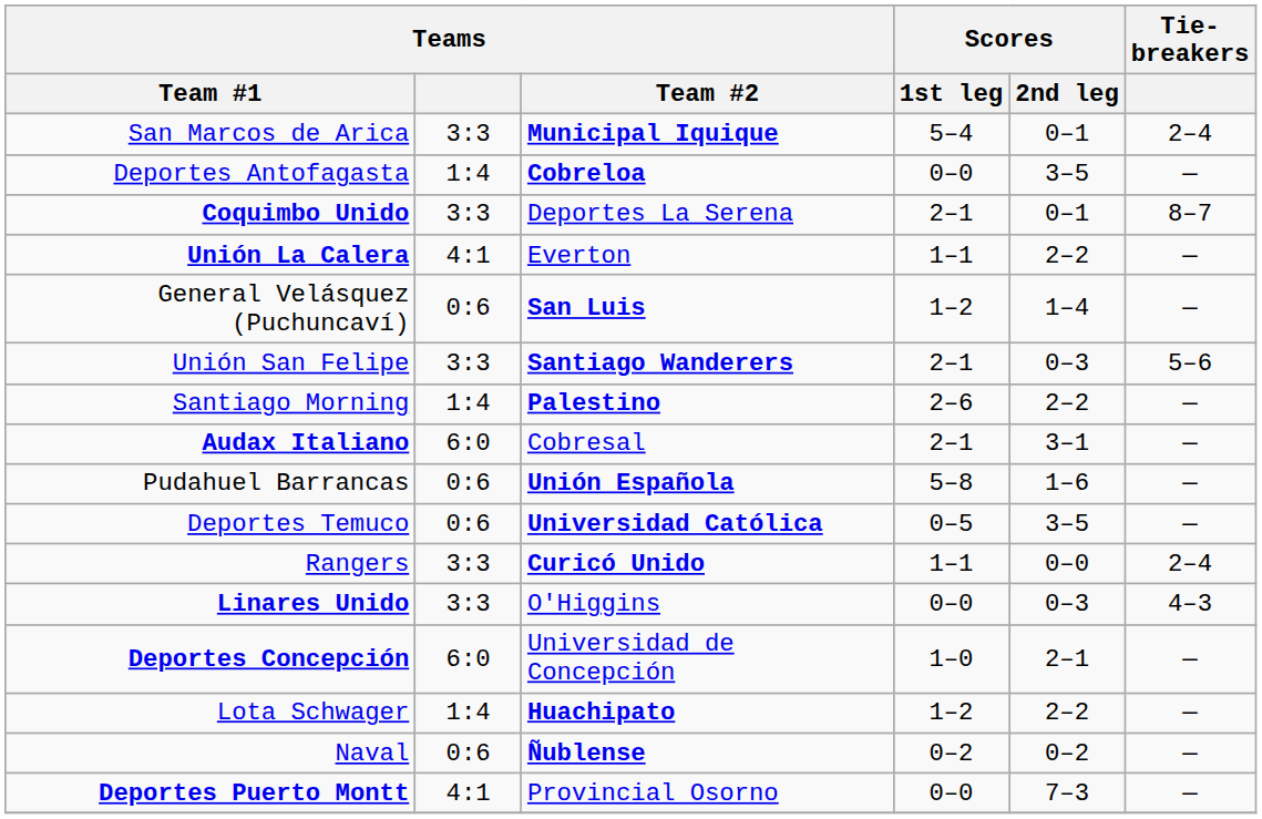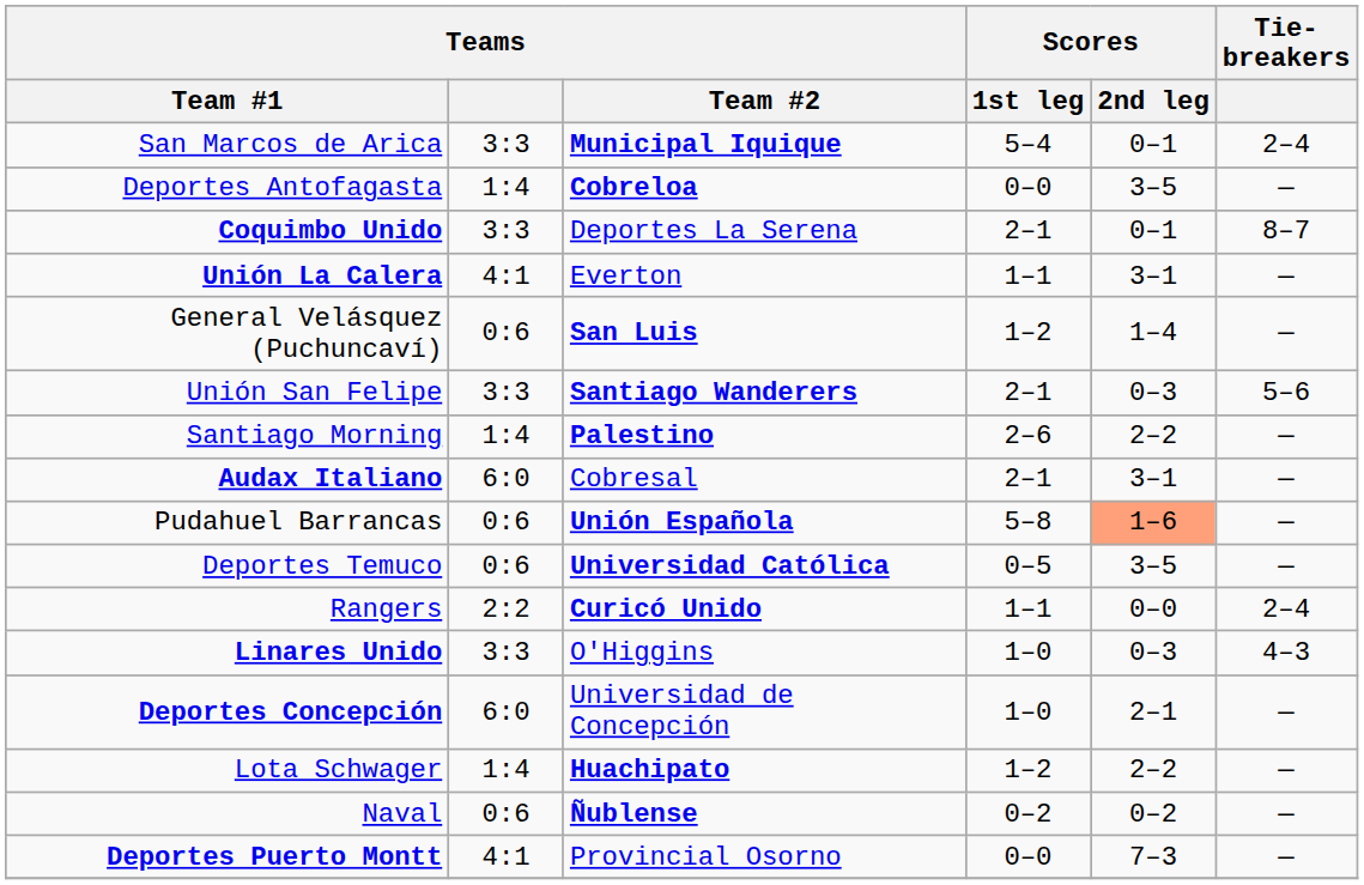 <table class="wikitable" style="text-align: center;">
 <tr>
 <th colspan=3>Teams</th>
 <th colspan=2>Scores</th>
 <th colspan=3>Tie-breakers</th>
 </tr>
 <tr>
 <th width="210">Team #1</th>
 <th width="50"></th>
 <th width="190">Team #2</th>
 <th width="55">1st leg</th>
 <th width="55">2nd leg</th>
 <th width="50"></th>
 </tr>
 <tr>
 <td align=right><a href='#'>San Marcos de Arica</a></td>
 <td>3:3</td>
 <td align=left><strong><a href='#'>Municipal Iquique</a></strong></td>
 <td>5–4</td>
 <td>0–1</td>
 <td>2–4</td>
 </tr>
 <tr>
 <td align=right><a href='#'>Deportes Antofagasta</a></td>
 <td>1:4</td>
 <td align=left><strong><a href='#'>Cobreloa</a></strong></td>
 <td>0–0</td>
 <td>3–5</td>
 <td>—</td>
 </tr>
 <tr>
 <td align=right><strong><a href='#'>Coquimbo Unido</a></strong></td>
 <td>3:3</td>
 <td align=left><a href='#'>Deportes La Serena</a></td>
 <td>2–1</td>
 <td>0–1</td>
 <td>8–7</td>
 </tr>
 <tr>
 <td align=right><strong><a href='#'>Unión La Calera</a></strong></td>
 <td>4:1</td>
 <td align=left><a href='#'>Everton</a></td>
 <td>1–1</td>
-<td>2–2</td>
+<td>3–1</td>
 <td>—</td>
 </tr>
 <tr>
 <td align=right>General Velásquez (Puchuncaví)</td>
 <td>0:6</td>
 <td align=left><strong><a href='#'>San Luis</a></strong></td>
 <td>1–2</td>
 <td>1–4</td>
 <td>—</td>
 </tr>
 <tr>
 <td align=right><a href='#'>Unión San Felipe</a></td>
 <td>3:3</td>
 <td align=left><strong><a href='#'>Santiago Wanderers</a></strong></td>
 <td>2–1</td>
 <td>0–3</td>
 <td>5–6</td>
 </tr>
 <tr>
 <td align=right><a href='#'>Santiago Morning</a></td>
 <td>1:4</td>
 <td align=left><strong><a href='#'>Palestino</a></strong></td>
 <td>2–6</td>
 <td>2–2</td>
 <td>—</td>
 </tr>
 <tr>
 <td align=right><strong><a href='#'>Audax Italiano</a></strong></td>
 <td>6:0</td>
 <td align=left><a href='#'>Cobresal</a></td>
 <td>2–1</td>
 <td>3–1</td>
 <td>—</td>
 </tr>
 <tr>
 <td align=right>Pudahuel Barrancas</td>
 <td>0:6</td>
 <td align=left><strong><a href='#'>Unión Española</a></strong></td>
 <td>5–8</td>
-<td>1–6</td>
+<td style="background: lightsalmon;">1–6</td>
 <td>—</td>
 </tr>
 <tr>
 <td align=right><a href='#'>Deportes Temuco</a></td>
 <td>0:6</td>
 <td align=left><strong><a href='#'>Universidad Católica</a></strong></td>
 <td>0–5</td>
 <td>3–5</td>
 <td>—</td>
 </tr>
 <tr>
 <td align=right><a href='#'>Rangers</a></td>
-<td>3:3</td>
+<td>2:2</td>
 <td align=left><strong><a href='#'>Curicó Unido</a></strong></td>
 <td>1–1</td>
 <td>0–0</td>
 <td>2–4</td>
 </tr>
 <tr>
 <td align=right><strong><a href='#'>Linares Unido</a></strong></td>
 <td>3:3</td>
 <td align=left><a href='#'>O'Higgins</a></td>
-<td>0–0</td>
+<td>1–0</td>
 <td>0–3</td>
 <td>4–3</td>
 </tr>
 <tr>
 <td align=right><strong><a href='#'>Deportes Concepción</a></strong></td>
 <td>6:0</td>
 <td align=left><a href='#'>Universidad de Concepción</a></td>
 <td>1–0</td>
 <td>2–1</td>
 <td>—</td>
 </tr>
 <tr>
 <td align=right><a href='#'>Lota Schwager</a></td>
 <td>1:4</td>
 <td align=left><strong><a href='#'>Huachipato</a></strong></td>
 <td>1–2</td>
 <td>2–2</td>
 <td>—</td>
 </tr>
 <tr>
 <td align=right><a href='#'>Naval</a></td>
 <td>0:6</td>
 <td align=left><strong><a href='#'>Ñublense</a></strong></td>
 <td>0–2</td>
 <td>0–2</td>
 <td>—</td>
 </tr>
 <tr>
 <td align=right><strong><a href='#'>Deportes Puerto Montt</a></strong></td>
 <td>4:1</td>
 <td align=left><a href='#'>Provincial Osorno</a></td>
 <td>0–0</td>
 <td>7–3</td>
 <td>—</td>
 </tr>
 <tr>
 </tr>
 </table>
